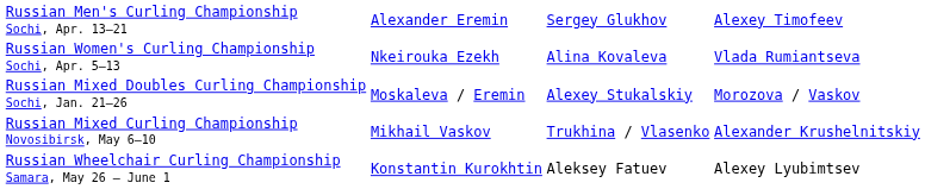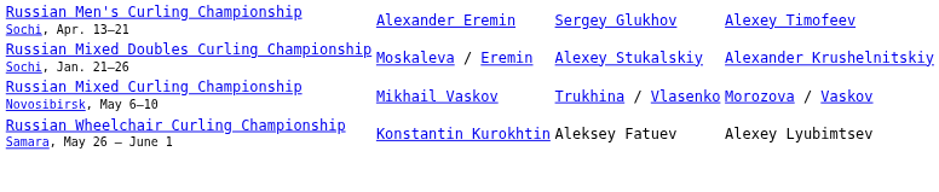 <table>
 <tr>
 <td><a href='#'>Russian Men's Curling Championship</a> <br> <small><a href='#'>Sochi</a>, Apr. 13–21</small></td>
 <td> <a href='#'>Alexander Eremin</a></td>
 <td> <a href='#'>Sergey Glukhov</a></td>
 <td> <a href='#'>Alexey Timofeev</a></td>
 </tr>
 <tr>
-<td><a href='#'>Russian Women's Curling Championship</a> <br> <small><a href='#'>Sochi</a>, Apr. 5–13</small></td>
-<td> <a href='#'>Nkeirouka Ezekh</a></td>
-<td> <a href='#'>Alina Kovaleva</a></td>
-<td> <a href='#'>Vlada Rumiantseva</a></td>
-</tr>
-<tr>
 <td><a href='#'>Russian Mixed Doubles Curling Championship</a> <br> <small><a href='#'>Sochi</a>, Jan. 21–26</small></td>
 <td> <a href='#'>Moskaleva</a> / <a href='#'>Eremin</a></td>
 <td> <a href='#'>Alexey Stukalskiy</a></td>
-<td> <a href='#'>Morozova</a> / <a href='#'>Vaskov</a></td>
+<td> <a href='#'>Alexander Krushelnitskiy</a></td>
 </tr>
 <tr>
 <td><a href='#'>Russian Mixed Curling Championship</a> <br> <small><a href='#'>Novosibirsk</a>, May 6–10</small></td>
 <td> <a href='#'>Mikhail Vaskov</a></td>
 <td> <a href='#'>Trukhina</a> / <a href='#'>Vlasenko</a></td>
-<td> <a href='#'>Alexander Krushelnitskiy</a></td>
+<td> <a href='#'>Morozova</a> / <a href='#'>Vaskov</a></td>
 </tr>
 <tr>
 <td><a href='#'>Russian Wheelchair Curling Championship</a><br><small><a href='#'>Samara</a>, May 26 – June 1</small></td>
 <td> <a href='#'>Konstantin Kurokhtin</a></td>
 <td> Aleksey Fatuev</td>
 <td> Alexey Lyubimtsev</td>
 </tr>
 </table>
